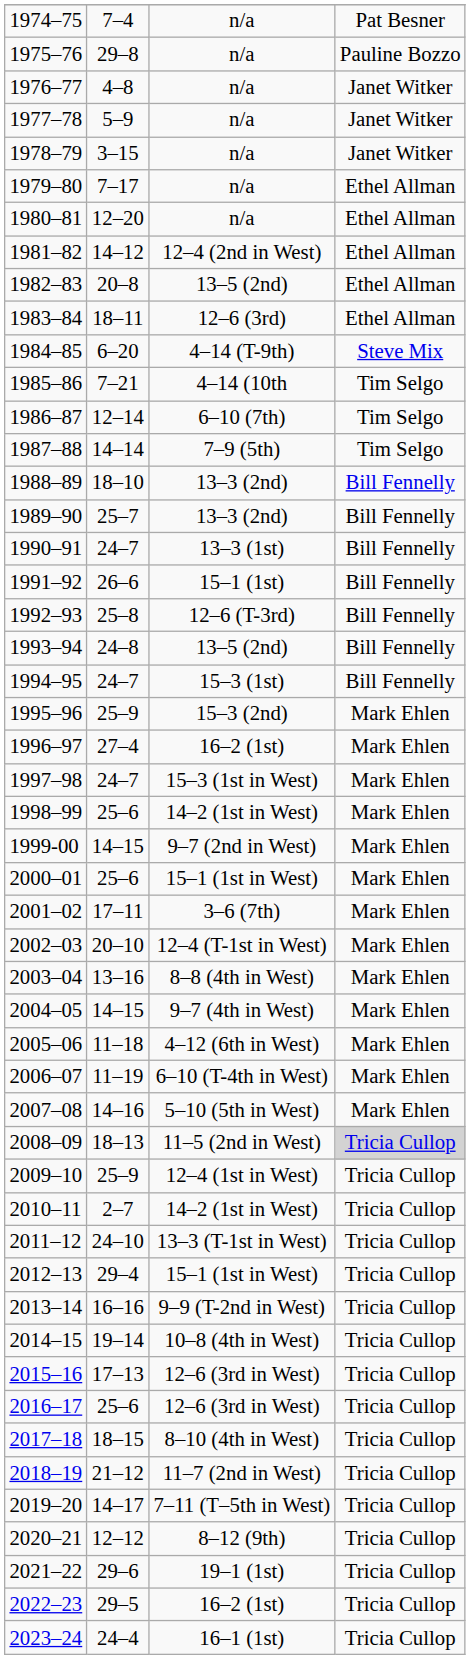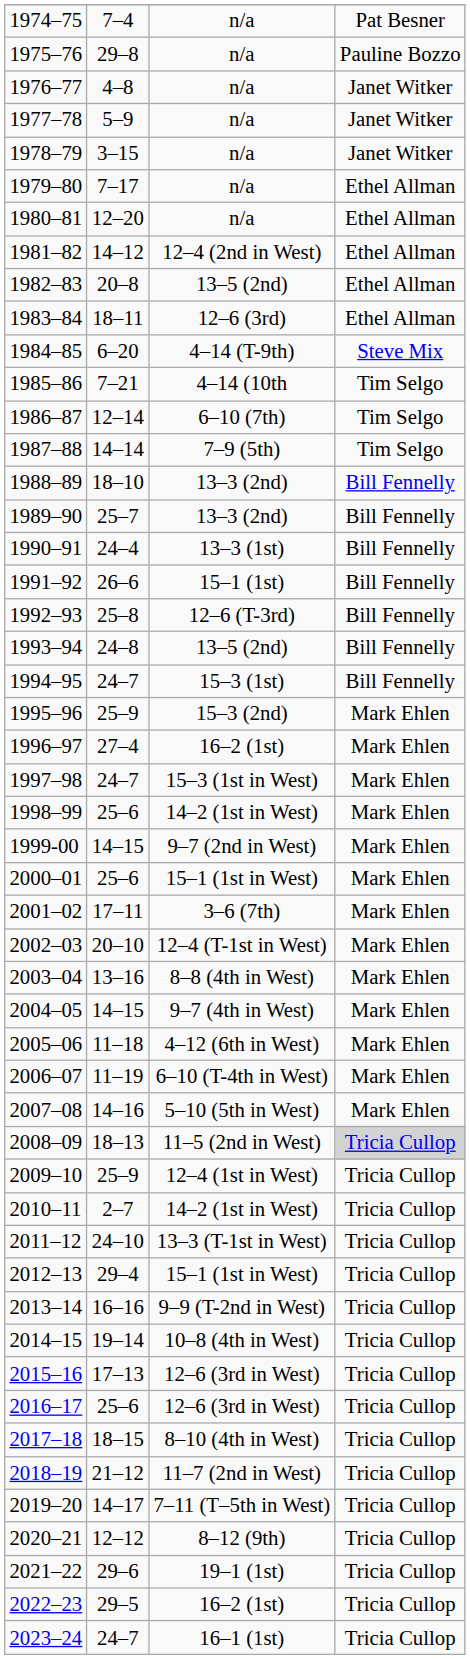 <table class="wikitable" style="text-align:center">
 <tr>
 </tr>
 <tr>
 <td style="text-align:left">1974–75</td>
 <td>7–4</td>
 <td>n/a</td>
 <td>Pat Besner</td>
 </tr>
 <tr>
 <td style="text-align:left">1975–76</td>
 <td>29–8</td>
 <td>n/a</td>
 <td>Pauline Bozzo</td>
 </tr>
 <tr>
 <td style="text-align:left">1976–77</td>
 <td>4–8</td>
 <td>n/a</td>
 <td>Janet Witker</td>
 </tr>
 <tr>
 <td style="text-align:left">1977–78</td>
 <td>5–9</td>
 <td>n/a</td>
 <td>Janet Witker</td>
 </tr>
 <tr>
 <td style="text-align:left">1978–79</td>
 <td>3–15</td>
 <td>n/a</td>
 <td>Janet Witker</td>
 </tr>
 <tr>
 <td style="text-align:left">1979–80</td>
 <td>7–17</td>
 <td>n/a</td>
 <td>Ethel Allman</td>
 </tr>
 <tr>
 <td style="text-align:left">1980–81</td>
 <td>12–20</td>
 <td>n/a</td>
 <td>Ethel Allman</td>
 </tr>
 <tr>
 <td style="text-align:left">1981–82</td>
 <td>14–12</td>
 <td>12–4 (2nd in West)</td>
 <td>Ethel Allman</td>
 </tr>
 <tr>
 <td style="text-align:left">1982–83</td>
 <td>20–8</td>
 <td>13–5 (2nd)</td>
 <td>Ethel Allman</td>
 </tr>
 <tr>
 <td style="text-align:left">1983–84</td>
 <td>18–11</td>
 <td>12–6 (3rd)</td>
 <td>Ethel Allman</td>
 </tr>
 <tr>
 <td style="text-align:left">1984–85</td>
 <td>6–20</td>
 <td>4–14 (T-9th)</td>
 <td><a href='#'>Steve Mix</a></td>
 </tr>
 <tr>
 <td style="text-align:left">1985–86</td>
 <td>7–21</td>
 <td>4–14 (10th</td>
 <td>Tim Selgo</td>
 </tr>
 <tr>
 <td style="text-align:left">1986–87</td>
 <td>12–14</td>
 <td>6–10 (7th)</td>
 <td>Tim Selgo</td>
 </tr>
 <tr>
 <td style="text-align:left">1987–88</td>
 <td>14–14</td>
 <td>7–9 (5th)</td>
 <td>Tim Selgo</td>
 </tr>
 <tr>
 <td style="text-align:left">1988–89</td>
 <td>18–10</td>
 <td>13–3 (2nd)</td>
 <td><a href='#'>Bill Fennelly</a></td>
 </tr>
 <tr>
 <td style="text-align:left">1989–90</td>
 <td>25–7</td>
 <td>13–3 (2nd)</td>
 <td>Bill Fennelly</td>
 </tr>
 <tr>
 <td style="text-align:left">1990–91</td>
-<td>24–7</td>
+<td>24–4</td>
 <td>13–3 (1st)</td>
 <td>Bill Fennelly</td>
 </tr>
 <tr>
 <td style="text-align:left">1991–92</td>
 <td>26–6</td>
 <td>15–1 (1st)</td>
 <td>Bill Fennelly</td>
 </tr>
 <tr>
 <td style="text-align:left">1992–93</td>
 <td>25–8</td>
 <td>12–6 (T-3rd)</td>
 <td>Bill Fennelly</td>
 </tr>
 <tr>
 <td style="text-align:left">1993–94</td>
 <td>24–8</td>
 <td>13–5 (2nd)</td>
 <td>Bill Fennelly</td>
 </tr>
 <tr>
 <td style="text-align:left">1994–95</td>
 <td>24–7</td>
 <td>15–3 (1st)</td>
 <td>Bill Fennelly</td>
 </tr>
 <tr>
 <td style="text-align:left">1995–96</td>
 <td>25–9</td>
 <td>15–3 (2nd)</td>
 <td>Mark Ehlen</td>
 </tr>
 <tr>
 <td style="text-align:left">1996–97</td>
 <td>27–4</td>
 <td>16–2 (1st)</td>
 <td>Mark Ehlen</td>
 </tr>
 <tr>
 <td style="text-align:left">1997–98</td>
 <td>24–7</td>
 <td>15–3 (1st in West)</td>
 <td>Mark Ehlen</td>
 </tr>
 <tr>
 <td style="text-align:left">1998–99</td>
 <td>25–6</td>
 <td>14–2 (1st in West)</td>
 <td>Mark Ehlen</td>
 </tr>
 <tr>
 <td style="text-align:left">1999-00</td>
 <td>14–15</td>
 <td>9–7 (2nd in West)</td>
 <td>Mark Ehlen</td>
 </tr>
 <tr>
 <td style="text-align:left">2000–01</td>
 <td>25–6</td>
 <td>15–1 (1st in West)</td>
 <td>Mark Ehlen</td>
 </tr>
 <tr>
 <td style="text-align:left">2001–02</td>
 <td>17–11</td>
 <td>3–6 (7th)</td>
 <td>Mark Ehlen</td>
 </tr>
 <tr>
 <td style="text-align:left">2002–03</td>
 <td>20–10</td>
 <td>12–4 (T-1st in West)</td>
 <td>Mark Ehlen</td>
 </tr>
 <tr>
 <td style="text-align:left">2003–04</td>
 <td>13–16</td>
 <td>8–8 (4th in West)</td>
 <td>Mark Ehlen</td>
 </tr>
 <tr>
 <td style="text-align:left">2004–05</td>
 <td>14–15</td>
 <td>9–7 (4th in West)</td>
 <td>Mark Ehlen</td>
 </tr>
 <tr>
 <td style="text-align:left">2005–06</td>
 <td>11–18</td>
 <td>4–12 (6th in West)</td>
 <td>Mark Ehlen</td>
 </tr>
 <tr>
 <td style="text-align:left">2006–07</td>
 <td>11–19</td>
 <td>6–10 (T-4th in West)</td>
 <td>Mark Ehlen</td>
 </tr>
 <tr>
 <td style="text-align:left">2007–08</td>
 <td>14–16</td>
 <td>5–10 (5th in West)</td>
 <td>Mark Ehlen</td>
 </tr>
 <tr>
 <td style="text-align:left">2008–09</td>
 <td>18–13</td>
 <td>11–5 (2nd in West)</td>
 <td style="background: lightgrey;"><a href='#'>Tricia Cullop</a></td>
 </tr>
 <tr>
 <td style="text-align:left">2009–10</td>
 <td>25–9</td>
 <td>12–4 (1st in West)</td>
 <td>Tricia Cullop</td>
 </tr>
 <tr>
 <td style="text-align:left">2010–11</td>
 <td>2–7</td>
 <td>14–2 (1st in West)</td>
 <td>Tricia Cullop</td>
 </tr>
 <tr>
 <td style="text-align:left">2011–12</td>
 <td>24–10</td>
 <td>13–3 (T-1st in West)</td>
 <td>Tricia Cullop</td>
 </tr>
 <tr>
 <td style="text-align:left">2012–13</td>
 <td>29–4</td>
 <td>15–1 (1st in West)</td>
 <td>Tricia Cullop</td>
 </tr>
 <tr>
 <td style="text-align:left">2013–14</td>
 <td>16–16</td>
 <td>9–9 (T-2nd in West)</td>
 <td>Tricia Cullop</td>
 </tr>
 <tr>
 <td style="text-align:left">2014–15</td>
 <td>19–14</td>
 <td>10–8 (4th in West)</td>
 <td>Tricia Cullop</td>
 </tr>
 <tr>
 <td style="text-align:left"><a href='#'>2015–16</a></td>
 <td>17–13</td>
 <td>12–6 (3rd in West)</td>
 <td>Tricia Cullop</td>
 </tr>
 <tr>
 <td style="text-align:left"><a href='#'>2016–17</a></td>
 <td>25–6</td>
 <td>12–6 (3rd in West)</td>
 <td>Tricia Cullop</td>
 </tr>
 <tr>
 <td style="text-align:left"><a href='#'>2017–18</a></td>
 <td>18–15</td>
 <td>8–10 (4th in West)</td>
 <td>Tricia Cullop</td>
 </tr>
 <tr>
 <td style="text-align:left"><a href='#'>2018–19</a></td>
 <td>21–12</td>
 <td>11–7 (2nd in West)</td>
 <td>Tricia Cullop</td>
 </tr>
 <tr>
 <td style="text-align:left">2019–20</td>
 <td>14–17</td>
 <td>7–11 (T–5th in West)</td>
 <td>Tricia Cullop</td>
 </tr>
 <tr>
 <td style="text-align:left">2020–21</td>
 <td>12–12</td>
 <td>8–12 (9th)</td>
 <td>Tricia Cullop</td>
 </tr>
 <tr>
 <td style="text-align:left">2021–22</td>
 <td>29–6</td>
 <td>19–1 (1st)</td>
 <td>Tricia Cullop</td>
 </tr>
 <tr>
 <td style="text-align:left"><a href='#'>2022–23</a></td>
 <td>29–5</td>
 <td>16–2 (1st)</td>
 <td>Tricia Cullop</td>
 </tr>
 <tr>
 <td style="text-align:left"><a href='#'>2023–24</a></td>
-<td>24–4</td>
+<td>24–7</td>
 <td>16–1 (1st)</td>
 <td>Tricia Cullop</td>
 </tr>
 </table>
